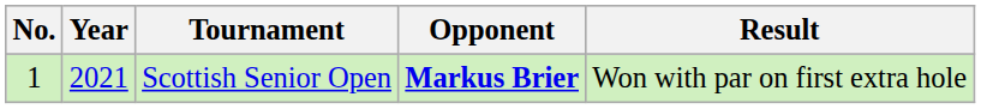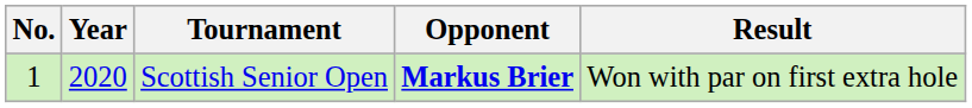 <table class="wikitable" style="font-size:95%;">
 <tr>
 <th>No.</th>
 <th>Year</th>
 <th>Tournament</th>
 <th>Opponent</th>
 <th>Result</th>
 </tr>
 <tr style="background:#D0F0C0;">
 <td align=center>1</td>
-<td><a href='#'>2021</a></td>
+<td><a href='#'>2020</a></td>
 <td><a href='#'>Scottish Senior Open</a></td>
 <td><strong> <a href='#'>Markus Brier</a></strong></td>
 <td>Won with par on first extra hole</td>
 </tr>
 </table>
